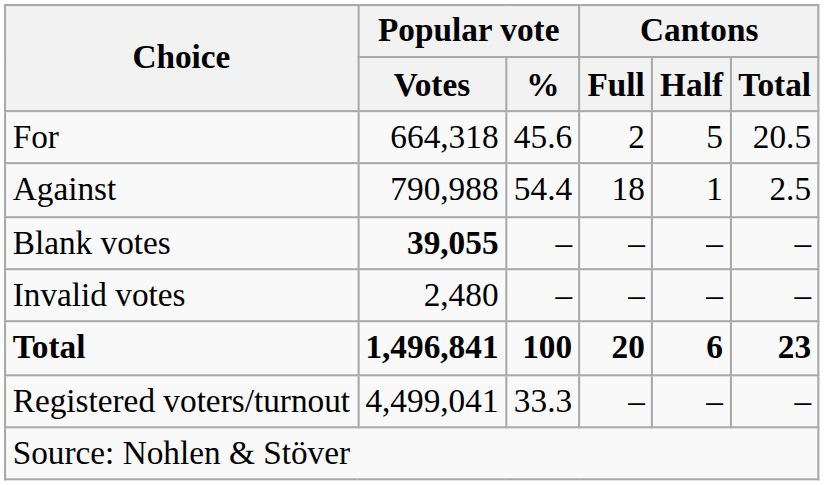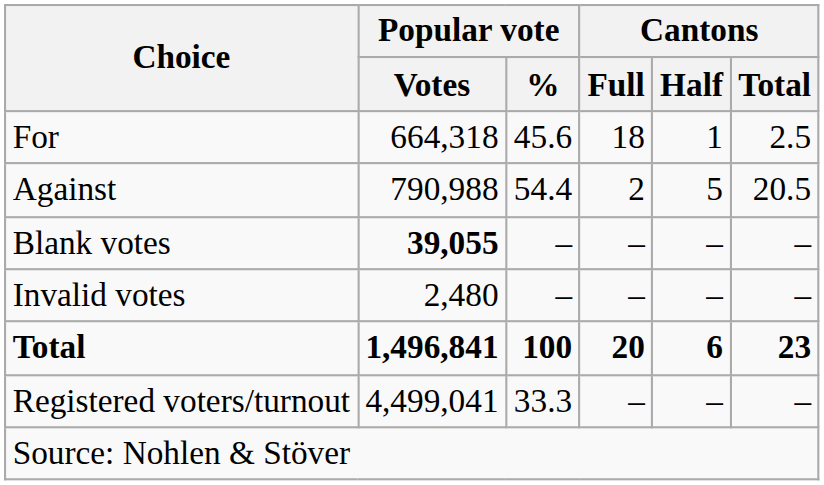 <table class=wikitable style=text-align:right>
 <tr>
 <th rowspan=2>Choice</th>
 <th colspan=2>Popular vote</th>
 <th colspan=3>Cantons</th>
 </tr>
 <tr>
 <th>Votes</th>
 <th>%</th>
 <th>Full</th>
 <th>Half</th>
 <th>Total</th>
 </tr>
 <tr>
 <td align=left>For</td>
 <td>664,318</td>
 <td>45.6</td>
-<td>2</td>
-<td>5</td>
-<td>20.5</td>
+<td>18</td>
+<td>1</td>
+<td>2.5</td>
 </tr>
 <tr>
 <td align=left>Against</td>
 <td>790,988</td>
 <td>54.4</td>
-<td>18</td>
-<td>1</td>
-<td>2.5</td>
+<td>2</td>
+<td>5</td>
+<td>20.5</td>
 </tr>
 <tr>
 <td align=left>Blank votes</td>
 <td><strong>39,055</strong></td>
 <td>–</td>
 <td>–</td>
 <td>–</td>
 <td>–</td>
 </tr>
 <tr>
 <td align=left>Invalid votes</td>
 <td>2,480</td>
 <td>–</td>
 <td>–</td>
 <td>–</td>
 <td>–</td>
 </tr>
 <tr>
 <td align=left><strong>Total</strong></td>
 <td><strong>1,496,841</strong></td>
 <td><strong>100</strong></td>
 <td><strong>20</strong></td>
 <td><strong>6</strong></td>
 <td><strong>23</strong></td>
 </tr>
 <tr>
 <td align=left>Registered voters/turnout</td>
 <td>4,499,041</td>
 <td>33.3</td>
 <td>–</td>
 <td>–</td>
 <td>–</td>
 </tr>
 <tr>
 <td align=left colspan=11>Source: Nohlen & Stöver</td>
 </tr>
 </table>
